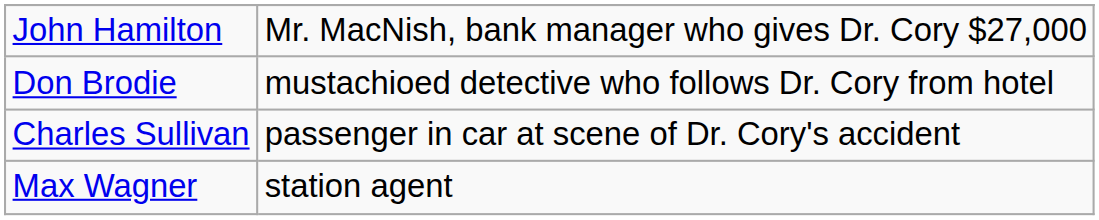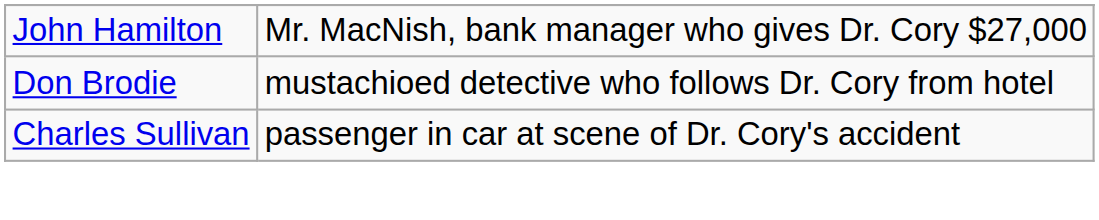 <table class=wikitable>
 <tr>
 </tr>
 <tr>
 <td><a href='#'>John Hamilton</a></td>
 <td>Mr. MacNish, bank manager who gives Dr. Cory $27,000</td>
 </tr>
 <tr>
 <td><a href='#'>Don Brodie</a></td>
 <td>mustachioed detective who follows Dr. Cory from hotel</td>
 </tr>
 <tr>
 <td><a href='#'>Charles Sullivan</a></td>
 <td>passenger in car at scene of Dr. Cory's accident</td>
 </tr>
-<tr>
-<td><a href='#'>Max Wagner</a></td>
-<td>station agent</td>
-</tr>
 </table>
